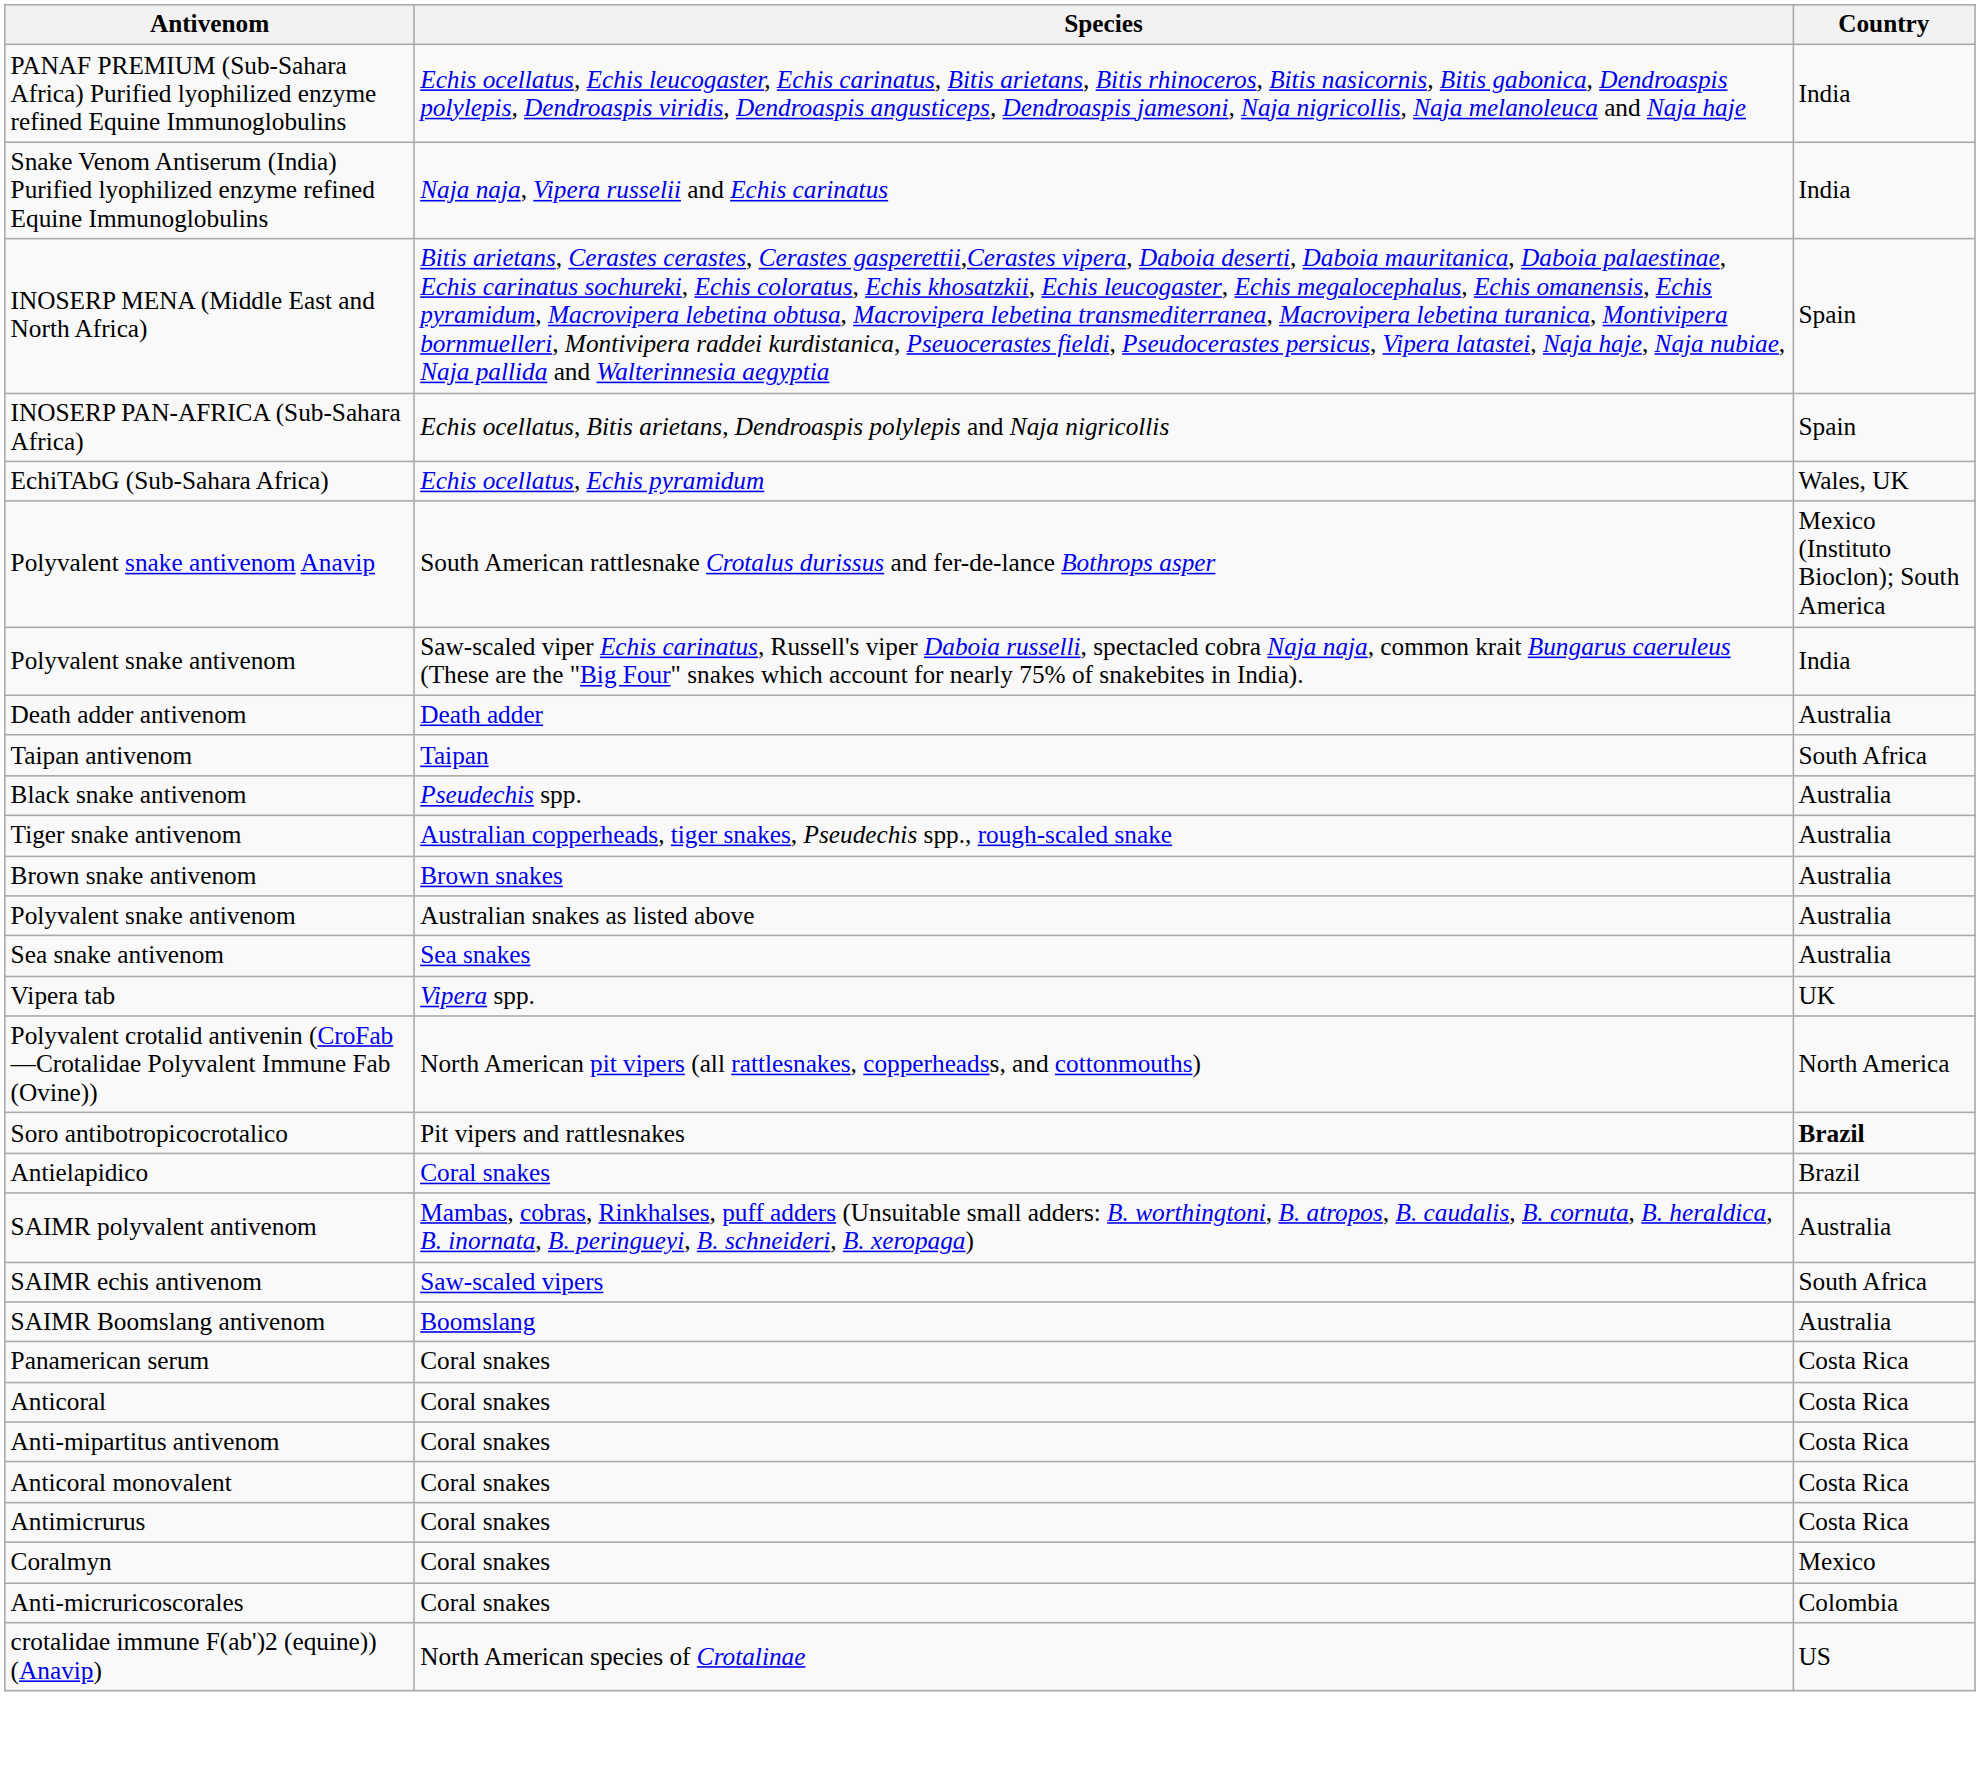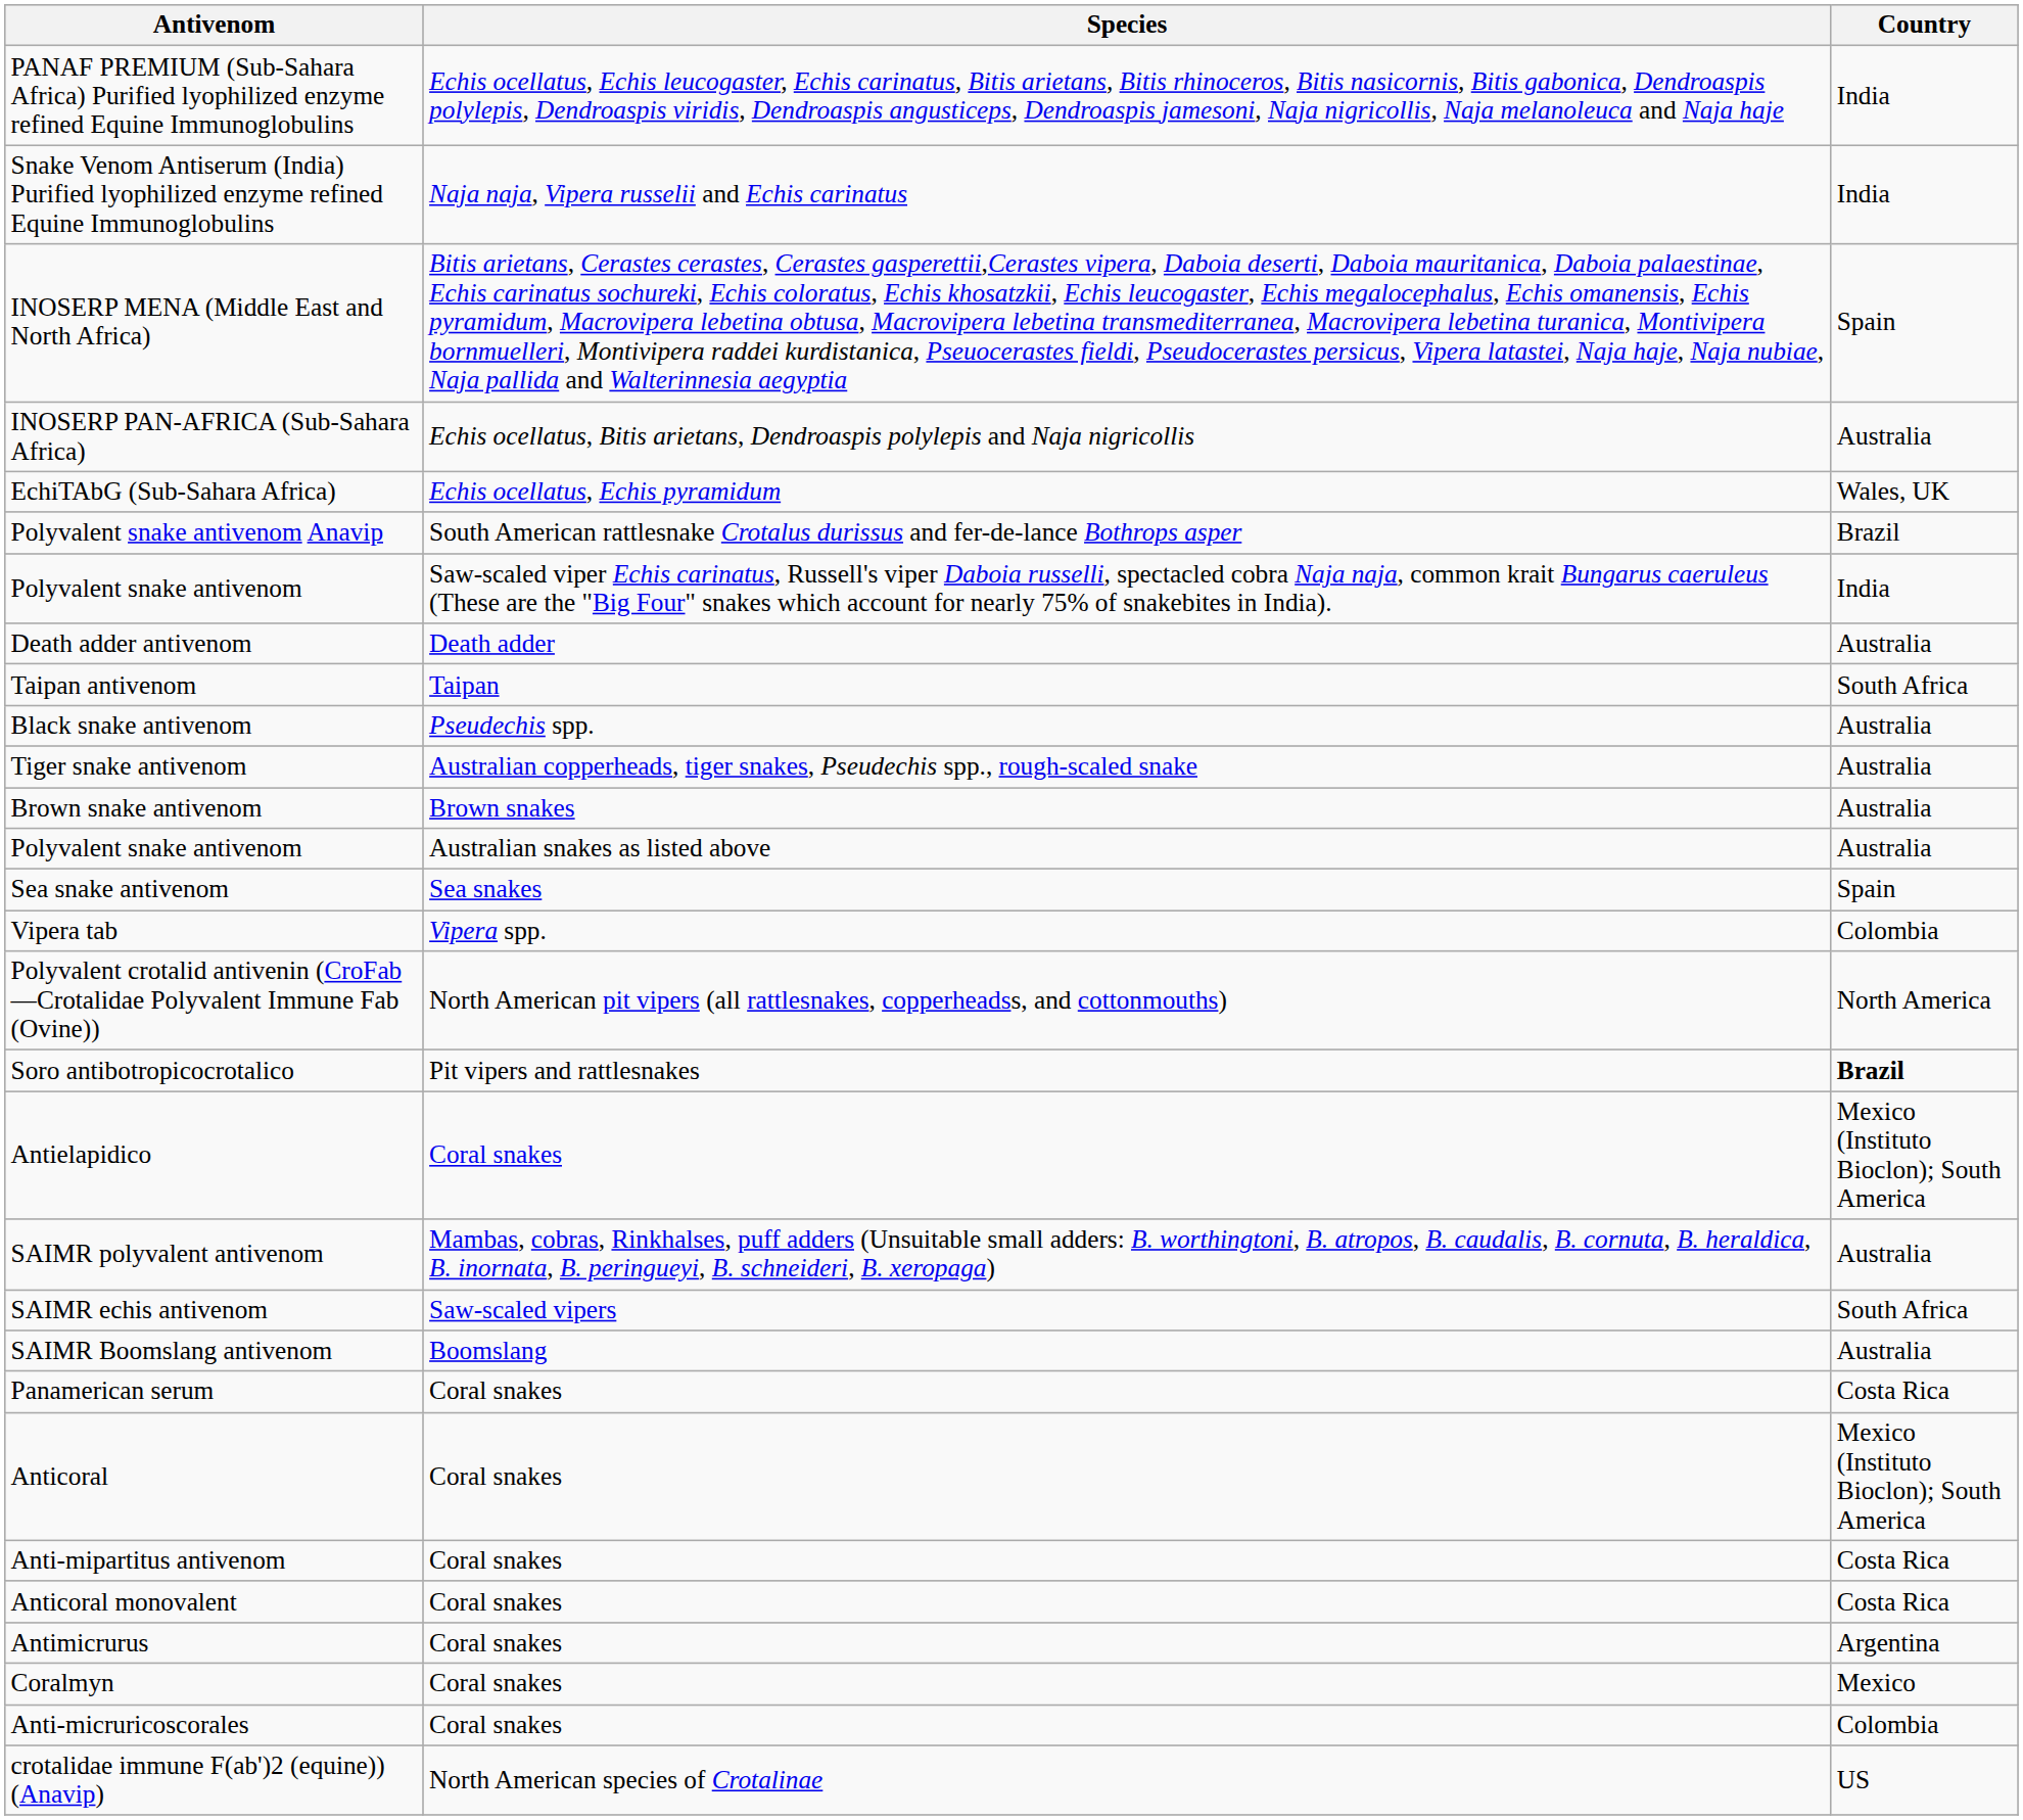 <table class="wikitable sortable">
 <tr>
 <th>Antivenom</th>
 <th>Species</th>
 <th>Country</th>
 </tr>
 <tr>
 <td>PANAF PREMIUM (Sub-Sahara Africa) Purified lyophilized enzyme refined Equine Immunoglobulins </td>
 <td><em><a href='#'>Echis ocellatus</a>, <a href='#'>Echis leucogaster</a>, <a href='#'>Echis carinatus</a>, <a href='#'>Bitis arietans</a>, <a href='#'>Bitis rhinoceros</a>, <a href='#'>Bitis nasicornis</a>, <a href='#'>Bitis gabonica</a>, <a href='#'>Dendroaspis polylepis</a>, <a href='#'>Dendroaspis viridis</a>, <a href='#'>Dendroaspis angusticeps</a>, <a href='#'>Dendroaspis jamesoni</a>, <a href='#'>Naja nigricollis</a>, <a href='#'>Naja melanoleuca</a></em> and <em><a href='#'>Naja haje</a></em></td>
 <td>India</td>
 </tr>
 <tr>
 <td>Snake Venom Antiserum (India) Purified lyophilized enzyme refined Equine Immunoglobulins</td>
 <td><em><a href='#'>Naja naja</a></em>, <em><a href='#'>Vipera russelii</a></em> and <em><a href='#'>Echis carinatus</a></em></td>
 <td>India</td>
 </tr>
 <tr>
 <td>INOSERP MENA (Middle East and North Africa)</td>
 <td><em><a href='#'>Bitis arietans</a></em>, <em><a href='#'>Cerastes cerastes</a></em>, <em><a href='#'>Cerastes gasperettii</a></em>,<em><a href='#'>Cerastes vipera</a></em>, <em><a href='#'>Daboia deserti</a></em>, <em><a href='#'>Daboia mauritanica</a></em>, <em><a href='#'>Daboia palaestinae</a></em>, <em><a href='#'>Echis carinatus sochureki</a></em>, <em><a href='#'>Echis coloratus</a></em>, <em><a href='#'>Echis khosatzkii</a></em>, <em><a href='#'>Echis leucogaster</a></em>, <em><a href='#'>Echis megalocephalus</a></em>, <em><a href='#'>Echis omanensis</a></em>, <em><a href='#'>Echis pyramidum</a></em>, <em><a href='#'>Macrovipera lebetina obtusa</a></em>, <em><a href='#'>Macrovipera lebetina transmediterranea</a></em>, <em><a href='#'>Macrovipera lebetina turanica</a></em>, <em><a href='#'>Montivipera bornmuelleri</a></em>, <em>Montivipera raddei kurdistanica</em>, <em><a href='#'>Pseuocerastes fieldi</a></em>, <em><a href='#'>Pseudocerastes persicus</a></em>, <em><a href='#'>Vipera latastei</a></em>, <em><a href='#'>Naja haje</a></em>, <em><a href='#'>Naja nubiae</a></em>, <em><a href='#'>Naja pallida</a></em> and <em><a href='#'>Walterinnesia aegyptia</a></em></td>
 <td>Spain</td>
 </tr>
 <tr>
 <td>INOSERP PAN-AFRICA (Sub-Sahara Africa)</td>
 <td><em>Echis ocellatus</em>, <em>Bitis arietans</em>, <em>Dendroaspis polylepis</em> and <em>Naja nigricollis</em></td>
-<td>Spain</td>
+<td>Australia</td>
 </tr>
 <tr>
 <td>EchiTAbG (Sub-Sahara Africa)</td>
 <td><em><a href='#'>Echis ocellatus</a></em>, <em><a href='#'>Echis pyramidum</a></em></td>
 <td>Wales, UK</td>
 </tr>
 <tr>
 <td>Polyvalent <a href='#'>snake antivenom</a> <a href='#'>Anavip</a></td>
 <td>South American rattlesnake <em><a href='#'>Crotalus durissus</a></em> and fer-de-lance <em><a href='#'>Bothrops asper</a></em></td>
-<td>Mexico (Instituto Bioclon); South America</td>
+<td>Brazil</td>
 </tr>
 <tr>
 <td>Polyvalent snake antivenom</td>
 <td>Saw-scaled viper <em><a href='#'>Echis carinatus</a></em>, Russell's viper <em><a href='#'>Daboia russelli</a></em>, spectacled cobra  <em><a href='#'>Naja naja</a></em>,  common krait <em><a href='#'>Bungarus caeruleus</a></em> (These are the "<a href='#'>Big Four</a>" snakes which account for nearly 75% of snakebites in India).</td>
 <td>India</td>
 </tr>
 <tr>
 <td>Death adder antivenom</td>
 <td><a href='#'>Death adder</a></td>
 <td>Australia</td>
 </tr>
 <tr>
 <td>Taipan antivenom</td>
 <td><a href='#'>Taipan</a></td>
 <td>South Africa</td>
 </tr>
 <tr>
 <td>Black snake antivenom</td>
 <td><em><a href='#'>Pseudechis</a></em> spp.</td>
 <td>Australia</td>
 </tr>
 <tr>
 <td>Tiger snake antivenom</td>
 <td><a href='#'>Australian copperheads</a>, <a href='#'>tiger snakes</a>, <em>Pseudechis</em> spp., <a href='#'>rough-scaled snake</a></td>
 <td>Australia</td>
 </tr>
 <tr>
 <td>Brown snake antivenom</td>
 <td><a href='#'>Brown snakes</a></td>
 <td>Australia</td>
 </tr>
 <tr>
 <td>Polyvalent snake antivenom</td>
 <td>Australian snakes as listed above</td>
 <td>Australia</td>
 </tr>
 <tr>
 <td>Sea snake antivenom</td>
 <td><a href='#'>Sea snakes</a></td>
-<td>Australia</td>
+<td>Spain</td>
 </tr>
 <tr>
 <td>Vipera tab</td>
 <td><em><a href='#'>Vipera</a></em> spp.</td>
-<td>UK</td>
+<td>Colombia</td>
 </tr>
 <tr>
 <td>Polyvalent crotalid antivenin (<a href='#'>CroFab</a>—Crotalidae Polyvalent Immune Fab (Ovine))</td>
 <td>North American <a href='#'>pit vipers</a> (all <a href='#'>rattlesnakes</a>, <a href='#'>copperheads</a>s, and <a href='#'>cottonmouths</a>)</td>
 <td>North America</td>
 </tr>
 <tr>
 <td>Soro antibotropicocrotalico</td>
 <td>Pit vipers and rattlesnakes</td>
 <td><strong>Brazil</strong></td>
 </tr>
 <tr>
 <td>Antielapidico</td>
 <td><a href='#'>Coral snakes</a></td>
-<td>Brazil</td>
+<td>Mexico (Instituto Bioclon); South America</td>
 </tr>
 <tr>
 <td>SAIMR polyvalent antivenom</td>
 <td><a href='#'>Mambas</a>, <a href='#'>cobras</a>, <a href='#'>Rinkhalses</a>, <a href='#'>puff adders</a> (Unsuitable small adders: <em><a href='#'>B. worthingtoni</a></em>, <em><a href='#'>B. atropos</a></em>, <em><a href='#'>B. caudalis</a></em>, <em><a href='#'>B. cornuta</a></em>, <em><a href='#'>B. heraldica</a></em>, <em><a href='#'>B. inornata</a></em>, <em><a href='#'>B. peringueyi</a></em>, <em><a href='#'>B. schneideri</a></em>, <em><a href='#'>B. xeropaga</a></em>)</td>
 <td>Australia</td>
 </tr>
 <tr>
 <td>SAIMR echis antivenom</td>
 <td><a href='#'>Saw-scaled vipers</a></td>
 <td>South Africa</td>
 </tr>
 <tr>
 <td>SAIMR Boomslang antivenom</td>
 <td><a href='#'>Boomslang</a></td>
 <td>Australia</td>
 </tr>
 <tr>
 <td>Panamerican serum</td>
 <td>Coral snakes</td>
 <td>Costa Rica</td>
 </tr>
 <tr>
 <td>Anticoral</td>
 <td>Coral snakes</td>
-<td>Costa Rica</td>
+<td>Mexico (Instituto Bioclon); South America</td>
 </tr>
 <tr>
 <td>Anti-mipartitus antivenom</td>
 <td>Coral snakes</td>
 <td>Costa Rica</td>
 </tr>
 <tr>
 <td>Anticoral monovalent</td>
 <td>Coral snakes</td>
 <td>Costa Rica</td>
 </tr>
 <tr>
 <td>Antimicrurus</td>
 <td>Coral snakes</td>
-<td>Costa Rica</td>
+<td>Argentina</td>
 </tr>
 <tr>
 <td>Coralmyn</td>
 <td>Coral snakes</td>
 <td>Mexico</td>
 </tr>
 <tr>
 <td>Anti-micruricoscorales</td>
 <td>Coral snakes</td>
 <td>Colombia</td>
 </tr>
 <tr>
 <td>crotalidae immune F(ab')2 (equine)) (<a href='#'>Anavip</a>)</td>
 <td>North American species of <em><a href='#'>Crotalinae</a></em></td>
 <td>US</td>
 </tr>
 </table>
